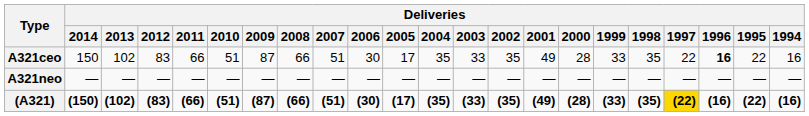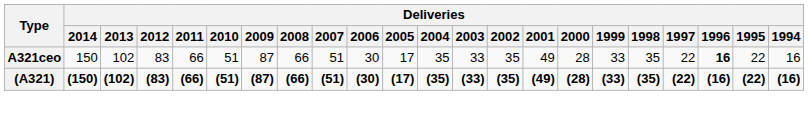 <table class="wikitable" style="text-align:right; font-size:96%;">
 <tr>
 <th rowspan=2>Type</th>
 <th colspan="21">Deliveries</th>
 </tr>
 <tr>
 <th>2014</th>
 <th>2013</th>
 <th>2012</th>
 <th>2011</th>
 <th>2010</th>
 <th>2009</th>
 <th>2008</th>
 <th>2007</th>
 <th>2006</th>
 <th>2005</th>
 <th>2004</th>
 <th>2003</th>
 <th>2002</th>
 <th>2001</th>
 <th>2000</th>
 <th>1999</th>
 <th>1998</th>
 <th>1997</th>
 <th>1996</th>
 <th>1995</th>
 <th>1994</th>
 </tr>
 <tr>
 <th>A321ceo</th>
 <td>150</td>
 <td>102</td>
 <td>83</td>
 <td>66</td>
 <td>51</td>
 <td>87</td>
 <td>66</td>
 <td>51</td>
 <td>30</td>
 <td>17</td>
 <td>35</td>
 <td>33</td>
 <td>35</td>
 <td>49</td>
 <td>28</td>
 <td>33</td>
 <td>35</td>
 <td>22</td>
 <td><strong>16</strong></td>
 <td>22</td>
 <td>16</td>
 </tr>
 <tr>
-<th>A321neo</th>
-<td>—</td>
-<td>—</td>
-<td>—</td>
-<td>—</td>
-<td>—</td>
-<td>—</td>
-<td>—</td>
-<td>—</td>
-<td>—</td>
-<td>—</td>
-<td>—</td>
-<td>—</td>
-<td>—</td>
-<td>—</td>
-<td>—</td>
-<td>—</td>
-<td>—</td>
-<td>—</td>
-<td>—</td>
-<td>—</td>
-<td>—</td>
-</tr>
-<tr>
 <th>(A321)</th>
 <td><strong>(150)</strong></td>
 <td><strong>(102)</strong></td>
 <td><strong>(83)</strong></td>
 <td><strong>(66)</strong></td>
 <td><strong>(51)</strong></td>
 <td><strong>(87)</strong></td>
 <td><strong>(66)</strong></td>
 <td><strong>(51)</strong></td>
 <td><strong>(30)</strong></td>
 <td><strong>(17)</strong></td>
 <td><strong>(35)</strong></td>
 <td><strong>(33)</strong></td>
 <td><strong>(35)</strong></td>
 <td><strong>(49)</strong></td>
 <td><strong>(28)</strong></td>
 <td><strong>(33)</strong></td>
 <td><strong>(35)</strong></td>
-<td style="background: gold;"><strong>(22)</strong></td>
+<td><strong>(22)</strong></td>
 <td><strong>(16)</strong></td>
 <td><strong>(22)</strong></td>
 <td><strong>(16)</strong></td>
 </tr>
 </table>
